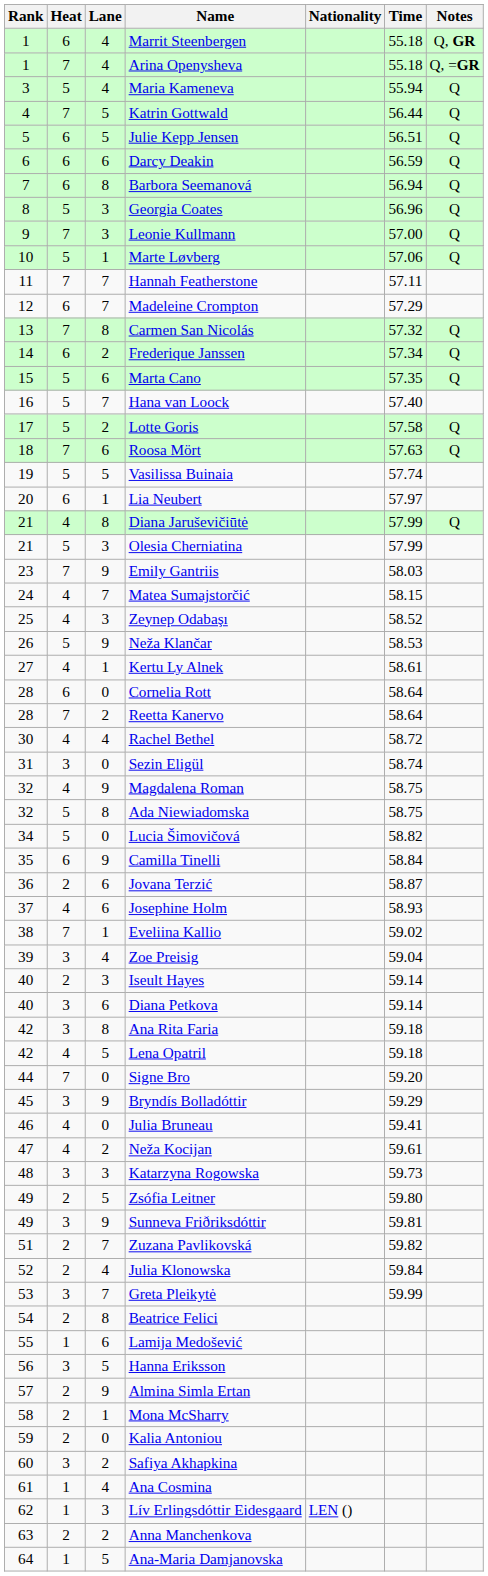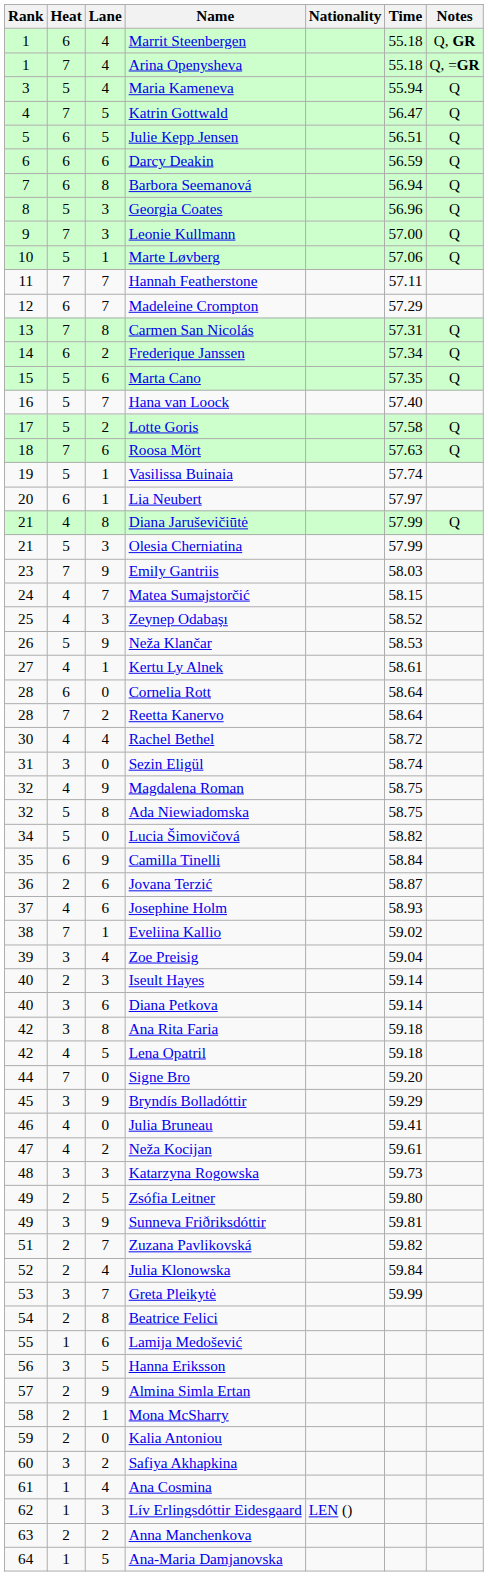 <table class="wikitable sortable" style="text-align:center">
 <tr>
 <th>Rank</th>
 <th>Heat</th>
 <th>Lane</th>
 <th>Name</th>
 <th>Nationality</th>
 <th>Time</th>
 <th>Notes</th>
 </tr>
 <tr bgcolor=ccffcc>
 <td>1</td>
 <td>6</td>
 <td>4</td>
 <td align=left><a href='#'>Marrit Steenbergen</a></td>
 <td align=left></td>
 <td>55.18</td>
 <td>Q, <strong>GR</strong></td>
 </tr>
 <tr bgcolor=ccffcc>
 <td>1</td>
 <td>7</td>
 <td>4</td>
 <td align=left><a href='#'>Arina Openysheva</a></td>
 <td align=left></td>
 <td>55.18</td>
 <td>Q, =<strong>GR</strong></td>
 </tr>
 <tr bgcolor=ccffcc>
 <td>3</td>
 <td>5</td>
 <td>4</td>
 <td align=left><a href='#'>Maria Kameneva</a></td>
 <td align=left></td>
 <td>55.94</td>
 <td>Q</td>
 </tr>
 <tr bgcolor=ccffcc>
 <td>4</td>
 <td>7</td>
 <td>5</td>
 <td align=left><a href='#'>Katrin Gottwald</a></td>
 <td align=left></td>
-<td>56.44</td>
+<td>56.47</td>
 <td>Q</td>
 </tr>
 <tr bgcolor=ccffcc>
 <td>5</td>
 <td>6</td>
 <td>5</td>
 <td align=left><a href='#'>Julie Kepp Jensen</a></td>
 <td align=left></td>
 <td>56.51</td>
 <td>Q</td>
 </tr>
 <tr bgcolor=ccffcc>
 <td>6</td>
 <td>6</td>
 <td>6</td>
 <td align=left><a href='#'>Darcy Deakin</a></td>
 <td align=left></td>
 <td>56.59</td>
 <td>Q</td>
 </tr>
 <tr bgcolor=ccffcc>
 <td>7</td>
 <td>6</td>
 <td>8</td>
 <td align=left><a href='#'>Barbora Seemanová</a></td>
 <td align=left></td>
 <td>56.94</td>
 <td>Q</td>
 </tr>
 <tr bgcolor=ccffcc>
 <td>8</td>
 <td>5</td>
 <td>3</td>
 <td align=left><a href='#'>Georgia Coates</a></td>
 <td align=left></td>
 <td>56.96</td>
 <td>Q</td>
 </tr>
 <tr bgcolor=ccffcc>
 <td>9</td>
 <td>7</td>
 <td>3</td>
 <td align=left><a href='#'>Leonie Kullmann</a></td>
 <td align=left></td>
 <td>57.00</td>
 <td>Q</td>
 </tr>
 <tr bgcolor=ccffcc>
 <td>10</td>
 <td>5</td>
 <td>1</td>
 <td align=left><a href='#'>Marte Løvberg</a></td>
 <td align=left></td>
 <td>57.06</td>
 <td>Q</td>
 </tr>
 <tr>
 <td>11</td>
 <td>7</td>
 <td>7</td>
 <td align=left><a href='#'>Hannah Featherstone</a></td>
 <td align=left></td>
 <td>57.11</td>
 <td></td>
 </tr>
 <tr>
 <td>12</td>
 <td>6</td>
 <td>7</td>
 <td align=left><a href='#'>Madeleine Crompton</a></td>
 <td align=left></td>
 <td>57.29</td>
 <td></td>
 </tr>
 <tr bgcolor=ccffcc>
 <td>13</td>
 <td>7</td>
 <td>8</td>
 <td align=left><a href='#'>Carmen San Nicolás</a></td>
 <td align=left></td>
-<td>57.32</td>
+<td>57.31</td>
 <td>Q</td>
 </tr>
 <tr bgcolor=ccffcc>
 <td>14</td>
 <td>6</td>
 <td>2</td>
 <td align=left><a href='#'>Frederique Janssen</a></td>
 <td align=left></td>
 <td>57.34</td>
 <td>Q</td>
 </tr>
 <tr bgcolor=ccffcc>
 <td>15</td>
 <td>5</td>
 <td>6</td>
 <td align=left><a href='#'>Marta Cano</a></td>
 <td align=left></td>
 <td>57.35</td>
 <td>Q</td>
 </tr>
 <tr>
 <td>16</td>
 <td>5</td>
 <td>7</td>
 <td align=left><a href='#'>Hana van Loock</a></td>
 <td align=left></td>
 <td>57.40</td>
 <td></td>
 </tr>
 <tr bgcolor=ccffcc>
 <td>17</td>
 <td>5</td>
 <td>2</td>
 <td align=left><a href='#'>Lotte Goris</a></td>
 <td align=left></td>
 <td>57.58</td>
 <td>Q</td>
 </tr>
 <tr bgcolor=ccffcc>
 <td>18</td>
 <td>7</td>
 <td>6</td>
 <td align=left><a href='#'>Roosa Mört</a></td>
 <td align=left></td>
 <td>57.63</td>
 <td>Q</td>
 </tr>
 <tr>
 <td>19</td>
 <td>5</td>
-<td>5</td>
+<td>1</td>
 <td align=left><a href='#'>Vasilissa Buinaia</a></td>
 <td align=left></td>
 <td>57.74</td>
 <td></td>
 </tr>
 <tr>
 <td>20</td>
 <td>6</td>
 <td>1</td>
 <td align=left><a href='#'>Lia Neubert</a></td>
 <td align=left></td>
 <td>57.97</td>
 <td></td>
 </tr>
 <tr bgcolor=ccffcc>
 <td>21</td>
 <td>4</td>
 <td>8</td>
 <td align=left><a href='#'>Diana Jaruševičiūtė</a></td>
 <td align=left></td>
 <td>57.99</td>
 <td>Q</td>
 </tr>
 <tr>
 <td>21</td>
 <td>5</td>
 <td>3</td>
 <td align=left><a href='#'>Olesia Cherniatina</a></td>
 <td align=left></td>
 <td>57.99</td>
 <td></td>
 </tr>
 <tr>
 <td>23</td>
 <td>7</td>
 <td>9</td>
 <td align=left><a href='#'>Emily Gantriis</a></td>
 <td align=left></td>
 <td>58.03</td>
 <td></td>
 </tr>
 <tr>
 <td>24</td>
 <td>4</td>
 <td>7</td>
 <td align=left><a href='#'>Matea Sumajstorčić</a></td>
 <td align=left></td>
 <td>58.15</td>
 <td></td>
 </tr>
 <tr>
 <td>25</td>
 <td>4</td>
 <td>3</td>
 <td align=left><a href='#'>Zeynep Odabaşı</a></td>
 <td align=left></td>
 <td>58.52</td>
 <td></td>
 </tr>
 <tr>
 <td>26</td>
 <td>5</td>
 <td>9</td>
 <td align=left><a href='#'>Neža Klančar</a></td>
 <td align=left></td>
 <td>58.53</td>
 <td></td>
 </tr>
 <tr>
 <td>27</td>
 <td>4</td>
 <td>1</td>
 <td align=left><a href='#'>Kertu Ly Alnek</a></td>
 <td align=left></td>
 <td>58.61</td>
 <td></td>
 </tr>
 <tr>
 <td>28</td>
 <td>6</td>
 <td>0</td>
 <td align=left><a href='#'>Cornelia Rott</a></td>
 <td align=left></td>
 <td>58.64</td>
 <td></td>
 </tr>
 <tr>
 <td>28</td>
 <td>7</td>
 <td>2</td>
 <td align=left><a href='#'>Reetta Kanervo</a></td>
 <td align=left></td>
 <td>58.64</td>
 <td></td>
 </tr>
 <tr>
 <td>30</td>
 <td>4</td>
 <td>4</td>
 <td align=left><a href='#'>Rachel Bethel</a></td>
 <td align=left></td>
 <td>58.72</td>
 <td></td>
 </tr>
 <tr>
 <td>31</td>
 <td>3</td>
 <td>0</td>
 <td align=left><a href='#'>Sezin Eligül</a></td>
 <td align=left></td>
 <td>58.74</td>
 <td></td>
 </tr>
 <tr>
 <td>32</td>
 <td>4</td>
 <td>9</td>
 <td align=left><a href='#'>Magdalena Roman</a></td>
 <td align=left></td>
 <td>58.75</td>
 <td></td>
 </tr>
 <tr>
 <td>32</td>
 <td>5</td>
 <td>8</td>
 <td align=left><a href='#'>Ada Niewiadomska</a></td>
 <td align=left></td>
 <td>58.75</td>
 <td></td>
 </tr>
 <tr>
 <td>34</td>
 <td>5</td>
 <td>0</td>
 <td align=left><a href='#'>Lucia Šimovičová</a></td>
 <td align=left></td>
 <td>58.82</td>
 <td></td>
 </tr>
 <tr>
 <td>35</td>
 <td>6</td>
 <td>9</td>
 <td align=left><a href='#'>Camilla Tinelli</a></td>
 <td align=left></td>
 <td>58.84</td>
 <td></td>
 </tr>
 <tr>
 <td>36</td>
 <td>2</td>
 <td>6</td>
 <td align=left><a href='#'>Jovana Terzić</a></td>
 <td align=left></td>
 <td>58.87</td>
 <td></td>
 </tr>
 <tr>
 <td>37</td>
 <td>4</td>
 <td>6</td>
 <td align=left><a href='#'>Josephine Holm</a></td>
 <td align=left></td>
 <td>58.93</td>
 <td></td>
 </tr>
 <tr>
 <td>38</td>
 <td>7</td>
 <td>1</td>
 <td align=left><a href='#'>Eveliina Kallio</a></td>
 <td align=left></td>
 <td>59.02</td>
 <td></td>
 </tr>
 <tr>
 <td>39</td>
 <td>3</td>
 <td>4</td>
 <td align=left><a href='#'>Zoe Preisig</a></td>
 <td align=left></td>
 <td>59.04</td>
 <td></td>
 </tr>
 <tr>
 <td>40</td>
 <td>2</td>
 <td>3</td>
 <td align=left><a href='#'>Iseult Hayes</a></td>
 <td align=left></td>
 <td>59.14</td>
 <td></td>
 </tr>
 <tr>
 <td>40</td>
 <td>3</td>
 <td>6</td>
 <td align=left><a href='#'>Diana Petkova</a></td>
 <td align=left></td>
 <td>59.14</td>
 <td></td>
 </tr>
 <tr>
 <td>42</td>
 <td>3</td>
 <td>8</td>
 <td align=left><a href='#'>Ana Rita Faria</a></td>
 <td align=left></td>
 <td>59.18</td>
 <td></td>
 </tr>
 <tr>
 <td>42</td>
 <td>4</td>
 <td>5</td>
 <td align=left><a href='#'>Lena Opatril</a></td>
 <td align=left></td>
 <td>59.18</td>
 <td></td>
 </tr>
 <tr>
 <td>44</td>
 <td>7</td>
 <td>0</td>
 <td align=left><a href='#'>Signe Bro</a></td>
 <td align=left></td>
 <td>59.20</td>
 <td></td>
 </tr>
 <tr>
 <td>45</td>
 <td>3</td>
 <td>9</td>
 <td align=left><a href='#'>Bryndís Bolladóttir</a></td>
 <td align=left></td>
 <td>59.29</td>
 <td></td>
 </tr>
 <tr>
 <td>46</td>
 <td>4</td>
 <td>0</td>
 <td align=left><a href='#'>Julia Bruneau</a></td>
 <td align=left></td>
 <td>59.41</td>
 <td></td>
 </tr>
 <tr>
 <td>47</td>
 <td>4</td>
 <td>2</td>
 <td align=left><a href='#'>Neža Kocijan</a></td>
 <td align=left></td>
 <td>59.61</td>
 <td></td>
 </tr>
 <tr>
 <td>48</td>
 <td>3</td>
 <td>3</td>
 <td align=left><a href='#'>Katarzyna Rogowska</a></td>
 <td align=left></td>
 <td>59.73</td>
 <td></td>
 </tr>
 <tr>
 <td>49</td>
 <td>2</td>
 <td>5</td>
 <td align=left><a href='#'>Zsófia Leitner</a></td>
 <td align=left></td>
 <td>59.80</td>
 <td></td>
 </tr>
 <tr>
 <td>49</td>
 <td>3</td>
 <td>9</td>
 <td align=left><a href='#'>Sunneva Friðriksdóttir</a></td>
 <td align=left></td>
 <td>59.81</td>
 <td></td>
 </tr>
 <tr>
 <td>51</td>
 <td>2</td>
 <td>7</td>
 <td align=left><a href='#'>Zuzana Pavlikovská</a></td>
 <td align=left></td>
 <td>59.82</td>
 <td></td>
 </tr>
 <tr>
 <td>52</td>
 <td>2</td>
 <td>4</td>
 <td align=left><a href='#'>Julia Klonowska</a></td>
 <td align=left></td>
 <td>59.84</td>
 <td></td>
 </tr>
 <tr>
 <td>53</td>
 <td>3</td>
 <td>7</td>
 <td align=left><a href='#'>Greta Pleikytė</a></td>
 <td align=left></td>
 <td>59.99</td>
 <td></td>
 </tr>
 <tr>
 <td>54</td>
 <td>2</td>
 <td>8</td>
 <td align=left><a href='#'>Beatrice Felici</a></td>
 <td align=left></td>
 <td></td>
 <td></td>
 </tr>
 <tr>
 <td>55</td>
 <td>1</td>
 <td>6</td>
 <td align=left><a href='#'>Lamija Medošević</a></td>
 <td align=left></td>
 <td></td>
 <td></td>
 </tr>
 <tr>
 <td>56</td>
 <td>3</td>
 <td>5</td>
 <td align=left><a href='#'>Hanna Eriksson</a></td>
 <td align=left></td>
 <td></td>
 <td></td>
 </tr>
 <tr>
 <td>57</td>
 <td>2</td>
 <td>9</td>
 <td align=left><a href='#'>Almina Simla Ertan</a></td>
 <td align=left></td>
 <td></td>
 <td></td>
 </tr>
 <tr>
 <td>58</td>
 <td>2</td>
 <td>1</td>
 <td align=left><a href='#'>Mona McSharry</a></td>
 <td align=left></td>
 <td></td>
 <td></td>
 </tr>
 <tr>
 <td>59</td>
 <td>2</td>
 <td>0</td>
 <td align=left><a href='#'>Kalia Antoniou</a></td>
 <td align=left></td>
 <td></td>
 <td></td>
 </tr>
 <tr>
 <td>60</td>
 <td>3</td>
 <td>2</td>
 <td align=left><a href='#'>Safiya Akhapkina</a></td>
 <td align=left></td>
 <td></td>
 <td></td>
 </tr>
 <tr>
 <td>61</td>
 <td>1</td>
 <td>4</td>
 <td align=left><a href='#'>Ana Cosmina</a></td>
 <td align=left></td>
 <td></td>
 <td></td>
 </tr>
 <tr>
 <td>62</td>
 <td>1</td>
 <td>3</td>
 <td align=left><a href='#'>Lív Erlingsdóttir Eidesgaard</a></td>
 <td align=left><a href='#'>LEN</a> ()</td>
 <td></td>
 <td></td>
 </tr>
 <tr>
 <td>63</td>
 <td>2</td>
 <td>2</td>
 <td align=left><a href='#'>Anna Manchenkova</a></td>
 <td align=left></td>
 <td></td>
 <td></td>
 </tr>
 <tr>
 <td>64</td>
 <td>1</td>
 <td>5</td>
 <td align=left><a href='#'>Ana-Maria Damjanovska</a></td>
 <td align=left></td>
 <td></td>
 <td></td>
 </tr>
 </table>
